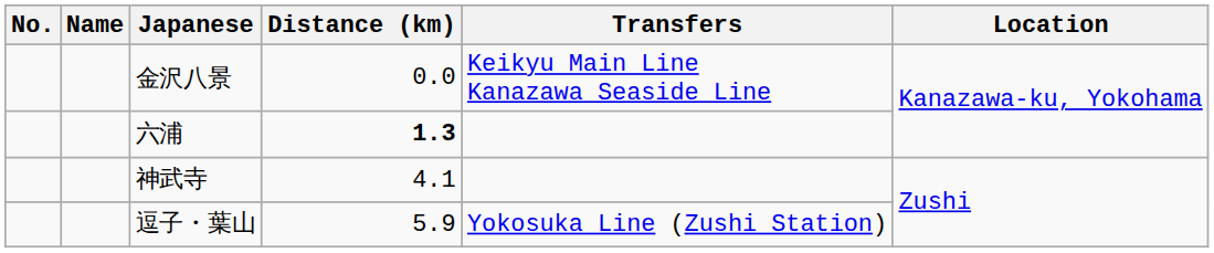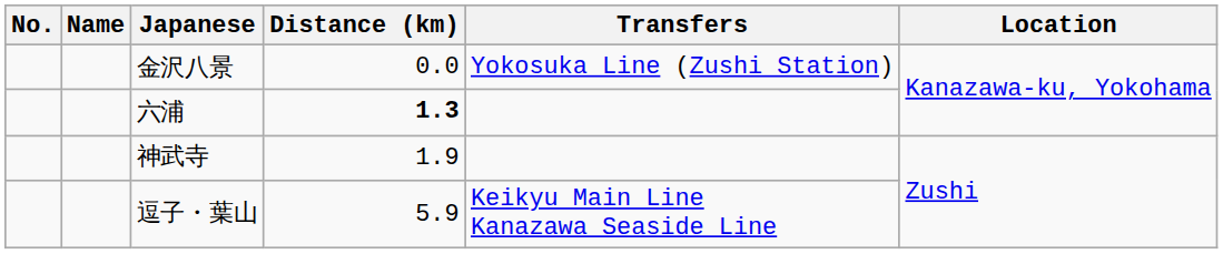 <table class=wikitable>
 <tr>
 <th>No.</th>
 <th>Name</th>
 <th>Japanese</th>
 <th>Distance (km)</th>
 <th>Transfers</th>
 <th>Location</th>
 </tr>
 <tr>
 <td></td>
 <td></td>
 <td>金沢八景</td>
 <td align="right">0.0</td>
-<td> <a href='#'>Keikyu Main Line</a><br><a href='#'>Kanazawa Seaside Line</a></td>
+<td> <a href='#'>Yokosuka Line</a> (<a href='#'>Zushi Station</a>)</td>
 <td rowspan=2><a href='#'>Kanazawa-ku, Yokohama</a></td>
 </tr>
 <tr>
 <td></td>
 <td></td>
 <td>六浦</td>
 <td align="right"><strong>1.3</strong></td>
 <td></td>
 </tr>
 <tr>
 <td></td>
 <td></td>
 <td>神武寺</td>
-<td align="right">4.1</td>
+<td align="right">1.9</td>
 <td></td>
 <td rowspan=2><a href='#'>Zushi</a></td>
 </tr>
 <tr>
 <td></td>
 <td></td>
 <td>逗子・葉山</td>
 <td align="right">5.9</td>
-<td> <a href='#'>Yokosuka Line</a> (<a href='#'>Zushi Station</a>)</td>
+<td> <a href='#'>Keikyu Main Line</a><br><a href='#'>Kanazawa Seaside Line</a></td>
 </tr>
 </table>
